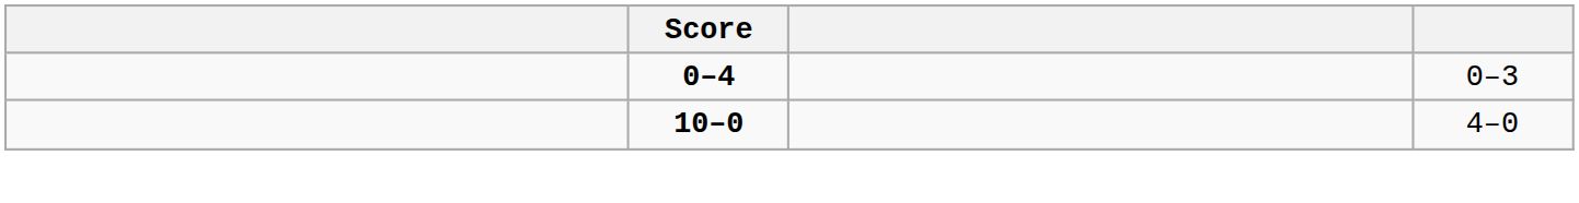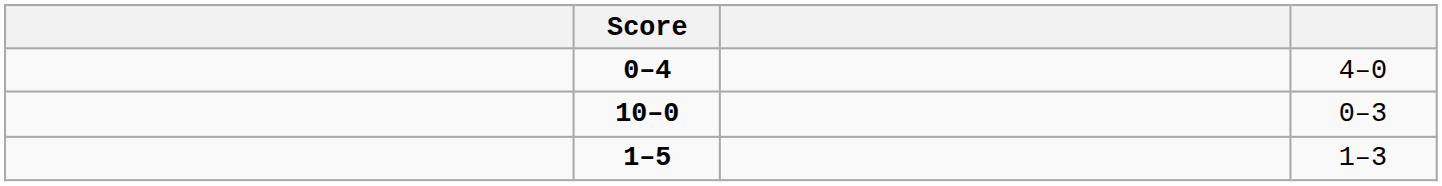 <table class="wikitable" style="text-align: center; ">
 <tr>
 <th align="right" width="270"></th>
 <th width="65">Score</th>
 <th align="left" width="270"></th>
 <th width="65"></th>
 </tr>
 <tr>
 <td align="left"></td>
 <td><strong>0–4</strong></td>
 <td align="left"><strong></strong></td>
-<td>0–3 <strong></strong></td>
+<td>4–0 <strong></strong></td>
 </tr>
 <tr>
 <td align="left"><strong></strong></td>
 <td><strong>10–0</strong></td>
 <td align="left"></td>
-<td>4–0 <strong></strong></td>
+<td>0–3 <strong></strong></td>
+</tr>
+<tr>
+<td align="left"></td>
+<td><strong>1–5</strong></td>
+<td align="left"><strong></strong></td>
+<td>1–3 <strong></strong></td>
 </tr>
 </table>
